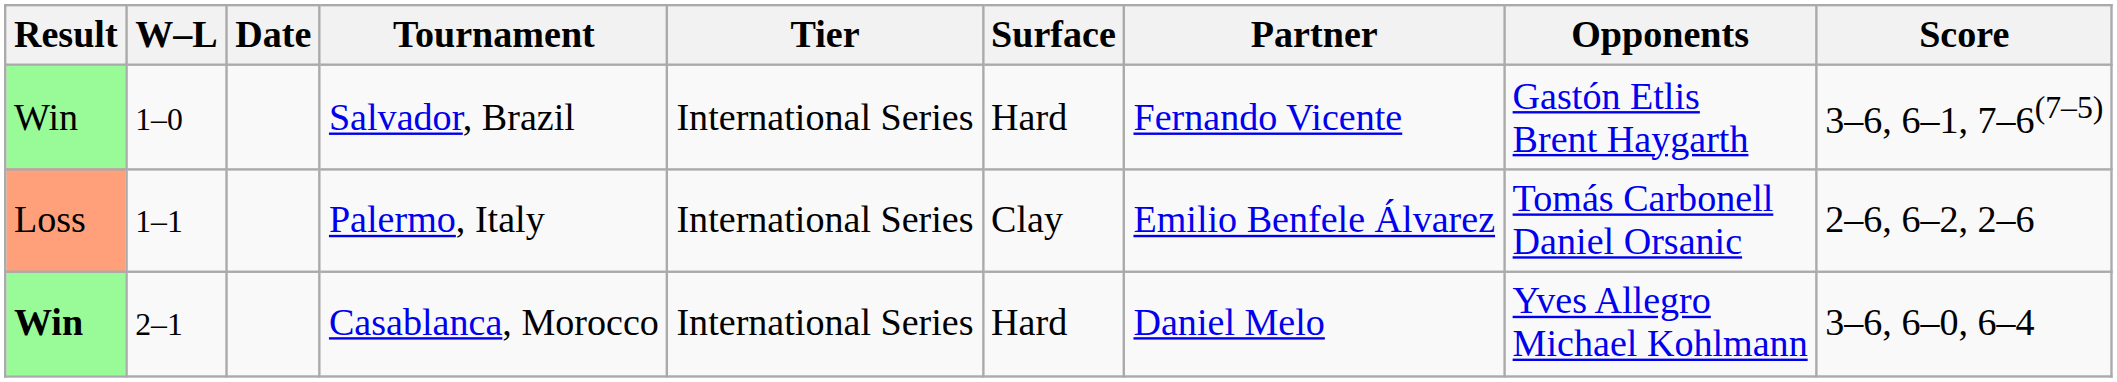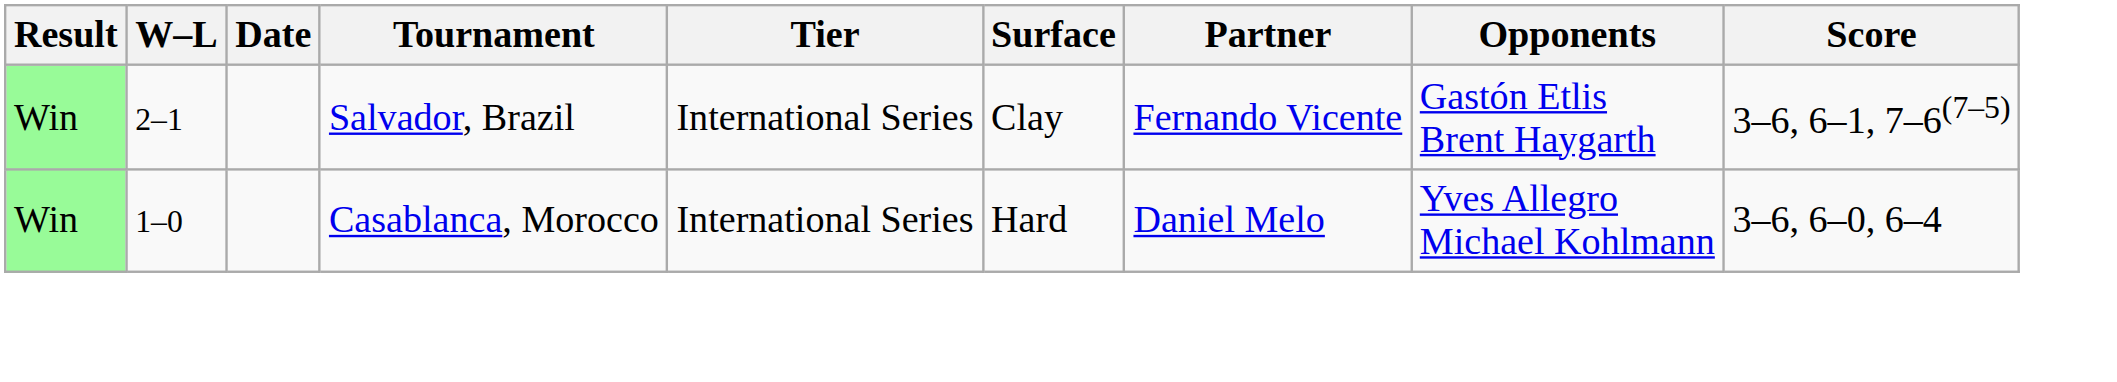 <table class="sortable wikitable">
 <tr>
 <th>Result</th>
 <th class="unsortable">W–L</th>
 <th>Date</th>
 <th>Tournament</th>
 <th>Tier</th>
 <th>Surface</th>
 <th>Partner</th>
 <th>Opponents</th>
 <th class="unsortable">Score</th>
 </tr>
 <tr>
 <td style="background:#98fb98;">Win</td>
-<td><small>1–0</small></td>
+<td><small>2–1</small></td>
 <td><a href='#'></a></td>
 <td><a href='#'>Salvador</a>, Brazil</td>
 <td>International Series</td>
-<td>Hard</td>
+<td>Clay</td>
 <td> <a href='#'>Fernando Vicente</a></td>
 <td> <a href='#'>Gastón Etlis</a> <br>  <a href='#'>Brent Haygarth</a></td>
 <td>3–6, 6–1, 7–6<sup>(7–5)</sup></td>
 </tr>
 <tr>
-<td style="background:#ffa07a;">Loss</td>
-<td><small>1–1</small></td>
-<td><a href='#'></a></td>
-<td><a href='#'>Palermo</a>, Italy</td>
-<td>International Series</td>
-<td>Clay</td>
-<td> <a href='#'>Emilio Benfele Álvarez</a></td>
-<td> <a href='#'>Tomás Carbonell</a> <br>  <a href='#'>Daniel Orsanic</a></td>
-<td>2–6, 6–2, 2–6</td>
-</tr>
-<tr>
-<td style="background:#98fb98;"><strong>Win</strong></td>
-<td><small>2–1</small></td>
+<td style="background:#98fb98;">Win</td>
+<td><small>1–0</small></td>
 <td><a href='#'></a></td>
 <td><a href='#'>Casablanca</a>, Morocco</td>
 <td>International Series</td>
 <td>Hard</td>
 <td> <a href='#'>Daniel Melo</a></td>
 <td> <a href='#'>Yves Allegro</a> <br>  <a href='#'>Michael Kohlmann</a></td>
 <td>3–6, 6–0, 6–4</td>
 </tr>
 </table>
